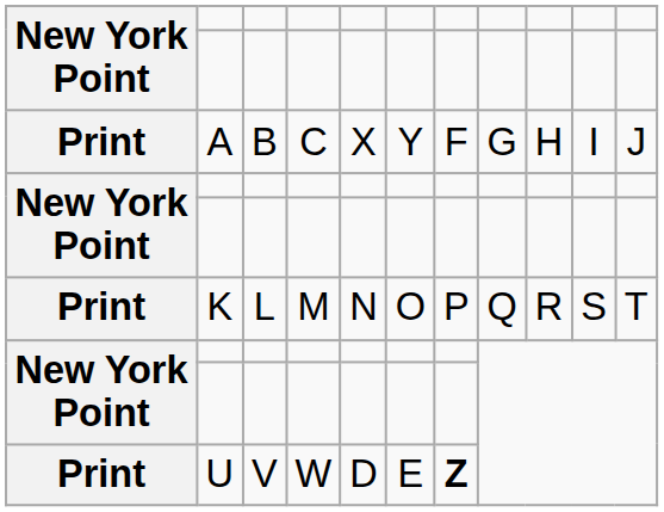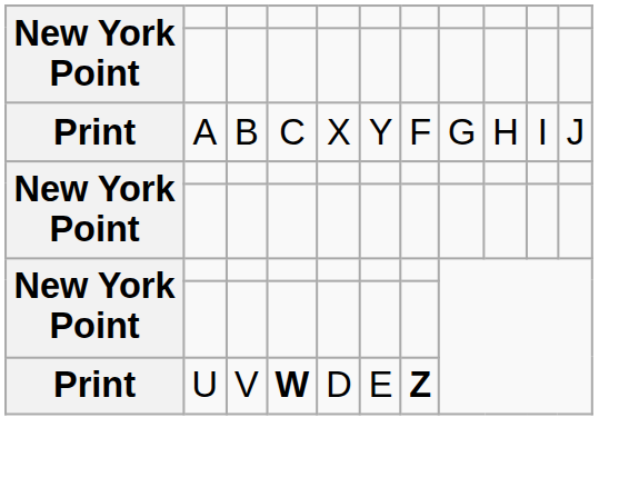 <table class=wikitable>
 <tr align=center>
 <th rowspan=2>New York <br>Point</th>
 <td></td>
 <td></td>
 <td></td>
 <td></td>
 <td></td>
 <td></td>
 <td></td>
 <td></td>
 <td></td>
 <td></td>
 </tr>
 <tr align=center valign="top">
 <td> <span></span> </td>
 <td> <span></span> </td>
 <td> <span></span> </td>
 <td> <span></span> </td>
 <td> <span></span> </td>
 <td> <span></span> </td>
 <td> <span></span> </td>
 <td> <span></span> </td>
 <td> <span></span> </td>
 <td> <span></span> </td>
 </tr>
 <tr align=center>
 <th>Print</th>
 <td>A</td>
 <td>B</td>
 <td>C</td>
 <td>X</td>
 <td>Y</td>
 <td>F</td>
 <td>G</td>
 <td>H</td>
 <td>I</td>
 <td>J</td>
 </tr>
 <tr align=center>
 <th rowspan=2>New York <br>Point</th>
 <td></td>
 <td></td>
 <td></td>
 <td></td>
 <td></td>
 <td></td>
 <td></td>
 <td></td>
 <td></td>
 <td></td>
 </tr>
 <tr align=center valign="top">
 <td> <span></span> </td>
 <td> <span></span> </td>
 <td> <span></span> </td>
 <td> <span></span> </td>
 <td> <span></span> </td>
 <td> <span></span> </td>
 <td> <span></span> </td>
 <td> <span></span> </td>
 <td> <span></span> </td>
 <td> <span></span> </td>
 </tr>
 <tr align=center>
-<th>Print</th>
-<td>K</td>
-<td>L</td>
-<td>M</td>
-<td>N</td>
-<td>O</td>
-<td>P</td>
-<td>Q</td>
-<td>R</td>
-<td>S</td>
-<td>T</td>
-</tr>
-<tr align=center>
 <th rowspan=2>New York <br>Point</th>
 <td></td>
 <td></td>
 <td></td>
 <td></td>
 <td></td>
 <td></td>
 </tr>
 <tr align=center valign="top">
 <td> <span></span> </td>
 <td> <span></span> </td>
 <td> <span></span> </td>
 <td> <span></span> </td>
 <td> <span></span> </td>
 <td> <span></span> </td>
 </tr>
 <tr align=center>
 <th>Print</th>
 <td>U</td>
 <td>V</td>
-<td>W</td>
+<td><strong>W</strong></td>
 <td>D</td>
 <td>E</td>
 <td><strong>Z</strong></td>
 </tr>
 </table>
